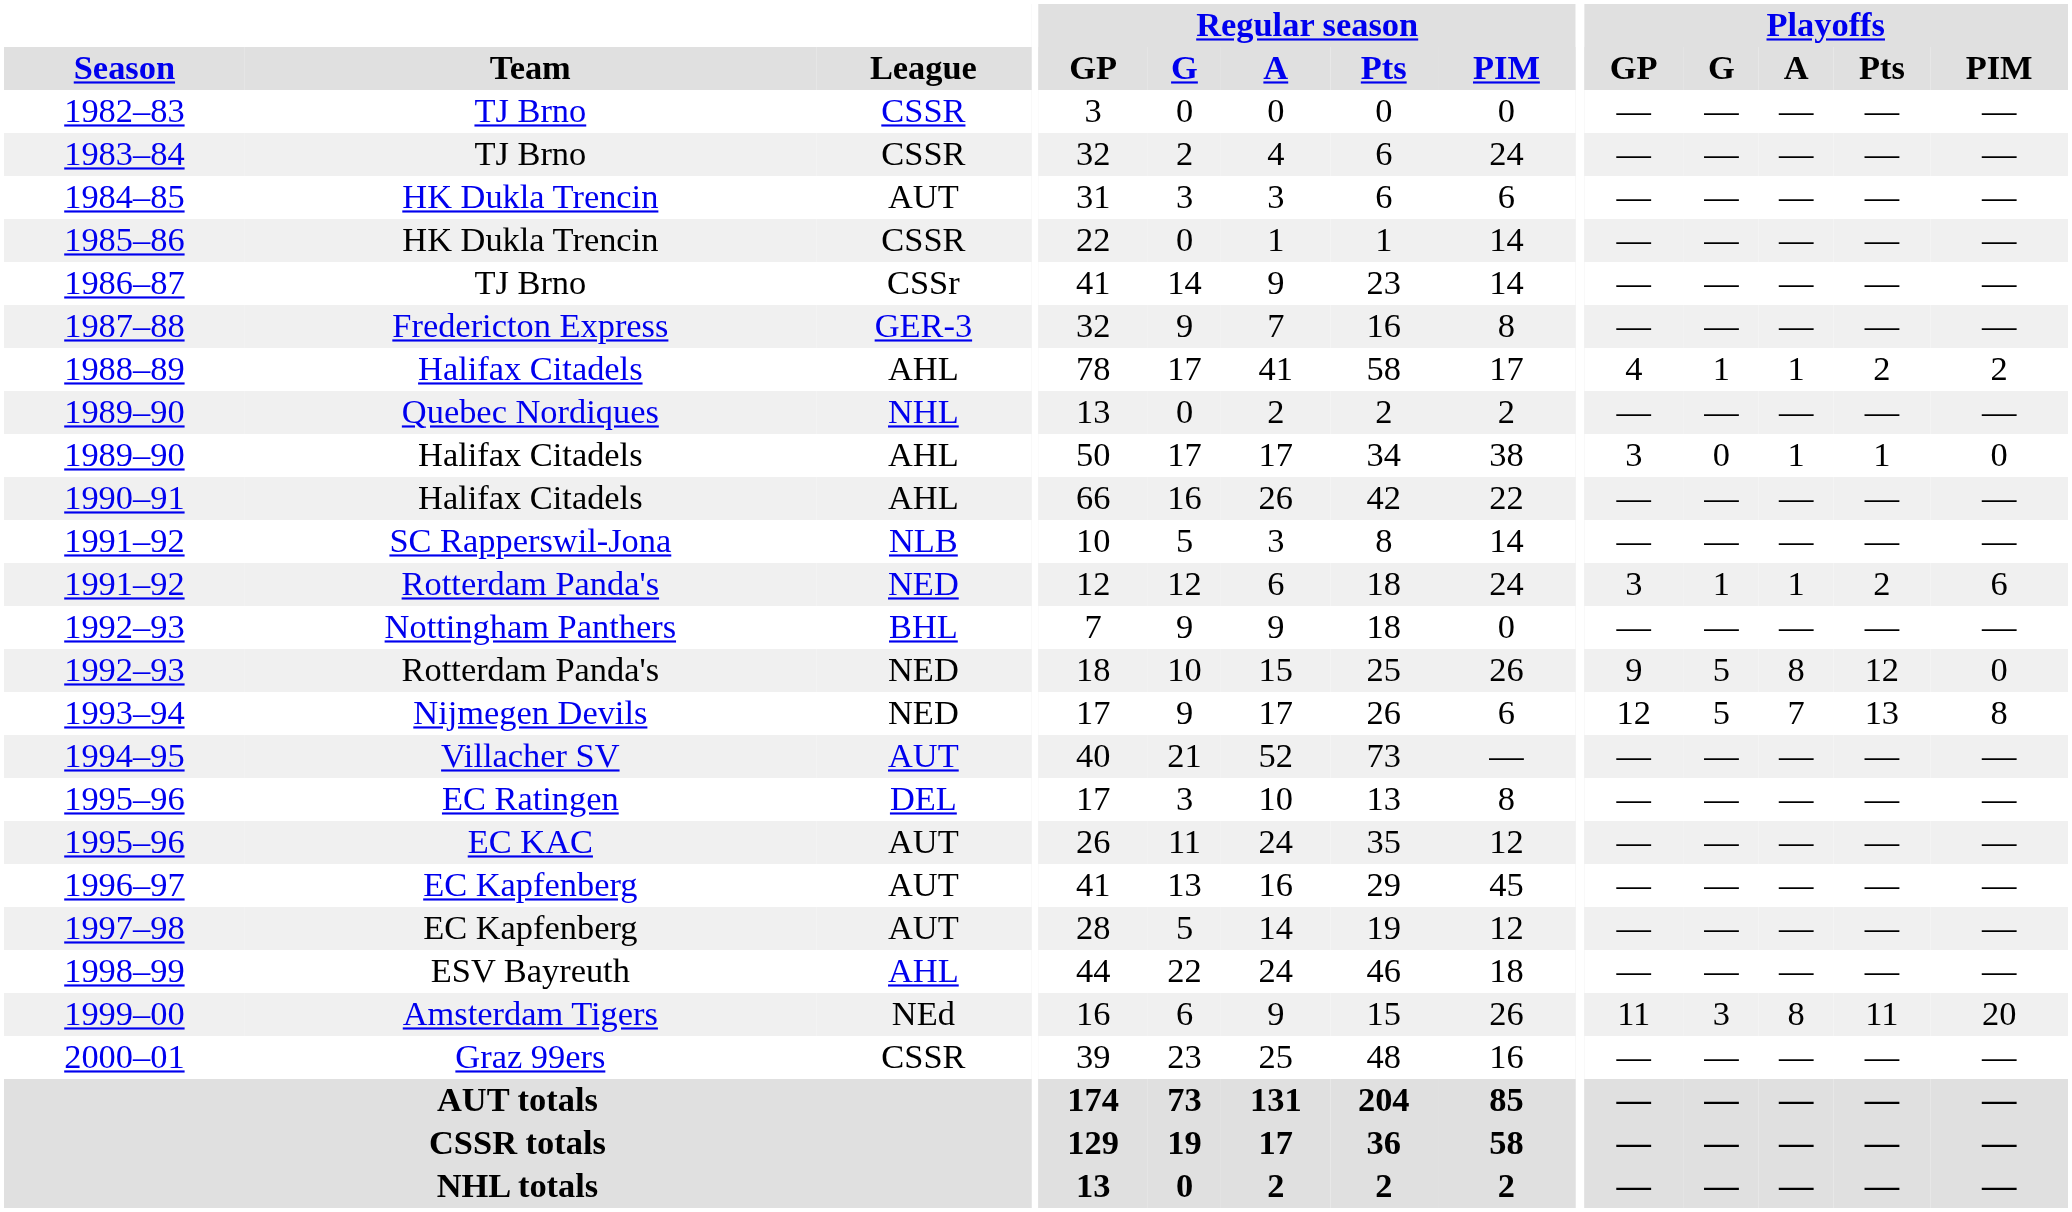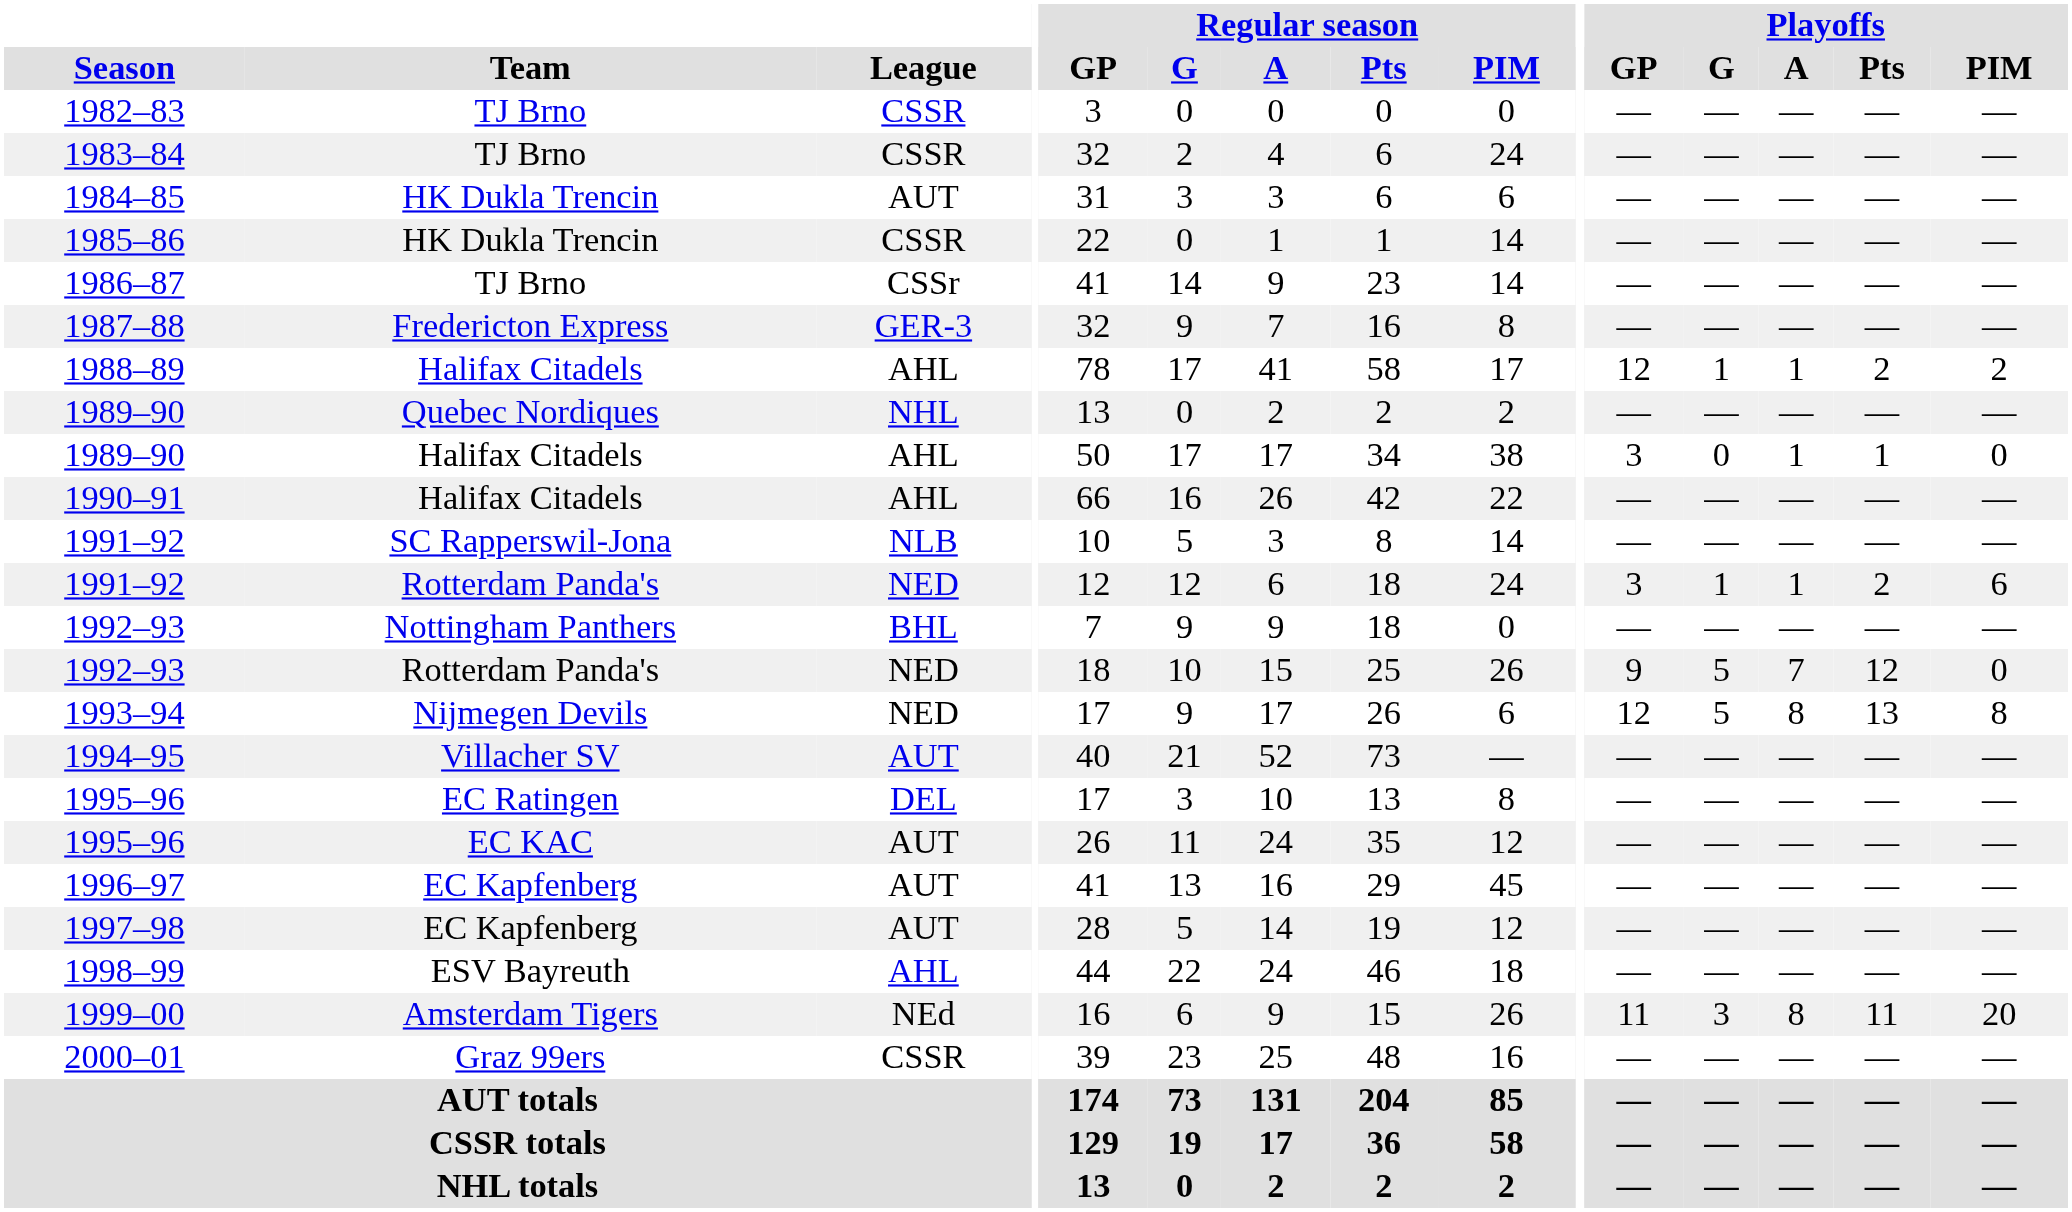 <table border="0" cellpadding="1" cellspacing="0" style="text-align:center; width:60em">
 <tr bgcolor="#e0e0e0">
 <th colspan="3" bgcolor="#ffffff"></th>
 <th rowspan="100" bgcolor="#ffffff"></th>
 <th colspan="5"><a href='#'>Regular season</a></th>
 <th rowspan="100" bgcolor="#ffffff"></th>
 <th colspan="5"><a href='#'>Playoffs</a></th>
 </tr>
 <tr bgcolor="#e0e0e0">
 <th><a href='#'>Season</a></th>
 <th>Team</th>
 <th>League</th>
 <th>GP</th>
 <th><a href='#'>G</a></th>
 <th><a href='#'>A</a></th>
 <th><a href='#'>Pts</a></th>
 <th><a href='#'>PIM</a></th>
 <th>GP</th>
 <th>G</th>
 <th>A</th>
 <th>Pts</th>
 <th>PIM</th>
 </tr>
 <tr>
 <td><a href='#'>1982–83</a></td>
 <td><a href='#'>TJ Brno</a></td>
 <td><a href='#'>CSSR</a></td>
 <td>3</td>
 <td>0</td>
 <td>0</td>
 <td>0</td>
 <td>0</td>
 <td>—</td>
 <td>—</td>
 <td>—</td>
 <td>—</td>
 <td>—</td>
 </tr>
 <tr bgcolor="#f0f0f0">
 <td><a href='#'>1983–84</a></td>
 <td>TJ Brno</td>
 <td>CSSR</td>
 <td>32</td>
 <td>2</td>
 <td>4</td>
 <td>6</td>
 <td>24</td>
 <td>—</td>
 <td>—</td>
 <td>—</td>
 <td>—</td>
 <td>—</td>
 </tr>
 <tr>
 <td><a href='#'>1984–85</a></td>
 <td><a href='#'>HK Dukla Trencin</a></td>
 <td>AUT</td>
 <td>31</td>
 <td>3</td>
 <td>3</td>
 <td>6</td>
 <td>6</td>
 <td>—</td>
 <td>—</td>
 <td>—</td>
 <td>—</td>
 <td>—</td>
 </tr>
 <tr bgcolor="#f0f0f0">
 <td><a href='#'>1985–86</a></td>
 <td>HK Dukla Trencin</td>
 <td>CSSR</td>
 <td>22</td>
 <td>0</td>
 <td>1</td>
 <td>1</td>
 <td>14</td>
 <td>—</td>
 <td>—</td>
 <td>—</td>
 <td>—</td>
 <td>—</td>
 </tr>
 <tr>
 <td><a href='#'>1986–87</a></td>
 <td>TJ Brno</td>
 <td>CSSr</td>
 <td>41</td>
 <td>14</td>
 <td>9</td>
 <td>23</td>
 <td>14</td>
 <td>—</td>
 <td>—</td>
 <td>—</td>
 <td>—</td>
 <td>—</td>
 </tr>
 <tr bgcolor="#f0f0f0">
 <td><a href='#'>1987–88</a></td>
 <td><a href='#'>Fredericton Express</a></td>
 <td><a href='#'>GER-3</a></td>
 <td>32</td>
 <td>9</td>
 <td>7</td>
 <td>16</td>
 <td>8</td>
 <td>—</td>
 <td>—</td>
 <td>—</td>
 <td>—</td>
 <td>—</td>
 </tr>
 <tr>
 <td><a href='#'>1988–89</a></td>
 <td><a href='#'>Halifax Citadels</a></td>
 <td>AHL</td>
 <td>78</td>
 <td>17</td>
 <td>41</td>
 <td>58</td>
 <td>17</td>
-<td>4</td>
+<td>12</td>
 <td>1</td>
 <td>1</td>
 <td>2</td>
 <td>2</td>
 </tr>
 <tr bgcolor="#f0f0f0">
 <td><a href='#'>1989–90</a></td>
 <td><a href='#'>Quebec Nordiques</a></td>
 <td><a href='#'>NHL</a></td>
 <td>13</td>
 <td>0</td>
 <td>2</td>
 <td>2</td>
 <td>2</td>
 <td>—</td>
 <td>—</td>
 <td>—</td>
 <td>—</td>
 <td>—</td>
 </tr>
 <tr>
 <td><a href='#'>1989–90</a></td>
 <td>Halifax Citadels</td>
 <td>AHL</td>
 <td>50</td>
 <td>17</td>
 <td>17</td>
 <td>34</td>
 <td>38</td>
 <td>3</td>
 <td>0</td>
 <td>1</td>
 <td>1</td>
 <td>0</td>
 </tr>
 <tr bgcolor="#f0f0f0">
 <td><a href='#'>1990–91</a></td>
 <td>Halifax Citadels</td>
 <td>AHL</td>
 <td>66</td>
 <td>16</td>
 <td>26</td>
 <td>42</td>
 <td>22</td>
 <td>—</td>
 <td>—</td>
 <td>—</td>
 <td>—</td>
 <td>—</td>
 </tr>
 <tr>
 <td><a href='#'>1991–92</a></td>
 <td><a href='#'>SC Rapperswil-Jona</a></td>
 <td><a href='#'>NLB</a></td>
 <td>10</td>
 <td>5</td>
 <td>3</td>
 <td>8</td>
 <td>14</td>
 <td>—</td>
 <td>—</td>
 <td>—</td>
 <td>—</td>
 <td>—</td>
 </tr>
 <tr bgcolor="#f0f0f0">
 <td><a href='#'>1991–92</a></td>
 <td><a href='#'>Rotterdam Panda's</a></td>
 <td><a href='#'>NED</a></td>
 <td>12</td>
 <td>12</td>
 <td>6</td>
 <td>18</td>
 <td>24</td>
 <td>3</td>
 <td>1</td>
 <td>1</td>
 <td>2</td>
 <td>6</td>
 </tr>
 <tr>
 <td><a href='#'>1992–93</a></td>
 <td><a href='#'>Nottingham Panthers</a></td>
 <td><a href='#'>BHL</a></td>
 <td>7</td>
 <td>9</td>
 <td>9</td>
 <td>18</td>
 <td>0</td>
 <td>—</td>
 <td>—</td>
 <td>—</td>
 <td>—</td>
 <td>—</td>
 </tr>
 <tr bgcolor="#f0f0f0">
 <td><a href='#'>1992–93</a></td>
 <td>Rotterdam Panda's</td>
 <td>NED</td>
 <td>18</td>
 <td>10</td>
 <td>15</td>
 <td>25</td>
 <td>26</td>
 <td>9</td>
 <td>5</td>
-<td>8</td>
+<td>7</td>
 <td>12</td>
 <td>0</td>
 </tr>
 <tr>
 <td><a href='#'>1993–94</a></td>
 <td><a href='#'>Nijmegen Devils</a></td>
 <td>NED</td>
 <td>17</td>
 <td>9</td>
 <td>17</td>
 <td>26</td>
 <td>6</td>
 <td>12</td>
 <td>5</td>
-<td>7</td>
+<td>8</td>
 <td>13</td>
 <td>8</td>
 </tr>
 <tr bgcolor="#f0f0f0">
 <td><a href='#'>1994–95</a></td>
 <td><a href='#'>Villacher SV</a></td>
 <td><a href='#'>AUT</a></td>
 <td>40</td>
 <td>21</td>
 <td>52</td>
 <td>73</td>
 <td>—</td>
 <td>—</td>
 <td>—</td>
 <td>—</td>
 <td>—</td>
 <td>—</td>
 </tr>
 <tr>
 <td><a href='#'>1995–96</a></td>
 <td><a href='#'>EC Ratingen</a></td>
 <td><a href='#'>DEL</a></td>
 <td>17</td>
 <td>3</td>
 <td>10</td>
 <td>13</td>
 <td>8</td>
 <td>—</td>
 <td>—</td>
 <td>—</td>
 <td>—</td>
 <td>—</td>
 </tr>
 <tr bgcolor="#f0f0f0">
 <td><a href='#'>1995–96</a></td>
 <td><a href='#'>EC KAC</a></td>
 <td>AUT</td>
 <td>26</td>
 <td>11</td>
 <td>24</td>
 <td>35</td>
 <td>12</td>
 <td>—</td>
 <td>—</td>
 <td>—</td>
 <td>—</td>
 <td>—</td>
 </tr>
 <tr>
 <td><a href='#'>1996–97</a></td>
 <td><a href='#'>EC Kapfenberg</a></td>
 <td>AUT</td>
 <td>41</td>
 <td>13</td>
 <td>16</td>
 <td>29</td>
 <td>45</td>
 <td>—</td>
 <td>—</td>
 <td>—</td>
 <td>—</td>
 <td>—</td>
 </tr>
 <tr bgcolor="#f0f0f0">
 <td><a href='#'>1997–98</a></td>
 <td>EC Kapfenberg</td>
 <td>AUT</td>
 <td>28</td>
 <td>5</td>
 <td>14</td>
 <td>19</td>
 <td>12</td>
 <td>—</td>
 <td>—</td>
 <td>—</td>
 <td>—</td>
 <td>—</td>
 </tr>
 <tr>
 <td><a href='#'>1998–99</a></td>
 <td>ESV Bayreuth</td>
 <td><a href='#'>AHL</a></td>
 <td>44</td>
 <td>22</td>
 <td>24</td>
 <td>46</td>
 <td>18</td>
 <td>—</td>
 <td>—</td>
 <td>—</td>
 <td>—</td>
 <td>—</td>
 </tr>
 <tr bgcolor="#f0f0f0">
 <td><a href='#'>1999–00</a></td>
 <td><a href='#'>Amsterdam Tigers</a></td>
 <td>NEd</td>
 <td>16</td>
 <td>6</td>
 <td>9</td>
 <td>15</td>
 <td>26</td>
 <td>11</td>
 <td>3</td>
 <td>8</td>
 <td>11</td>
 <td>20</td>
 </tr>
 <tr>
 <td><a href='#'>2000–01</a></td>
 <td><a href='#'>Graz 99ers</a></td>
 <td>CSSR</td>
 <td>39</td>
 <td>23</td>
 <td>25</td>
 <td>48</td>
 <td>16</td>
 <td>—</td>
 <td>—</td>
 <td>—</td>
 <td>—</td>
 <td>—</td>
 </tr>
 <tr bgcolor="#e0e0e0">
 <th colspan="3">AUT totals</th>
 <th>174</th>
 <th>73</th>
 <th>131</th>
 <th>204</th>
 <th>85</th>
 <th>—</th>
 <th>—</th>
 <th>—</th>
 <th>—</th>
 <th>—</th>
 </tr>
 <tr bgcolor="#e0e0e0">
 <th colspan="3">CSSR totals</th>
 <th>129</th>
 <th>19</th>
 <th>17</th>
 <th>36</th>
 <th>58</th>
 <th>—</th>
 <th>—</th>
 <th>—</th>
 <th>—</th>
 <th>—</th>
 </tr>
 <tr bgcolor="#e0e0e0">
 <th colspan="3">NHL totals</th>
 <th>13</th>
 <th>0</th>
 <th>2</th>
 <th>2</th>
 <th>2</th>
 <th>—</th>
 <th>—</th>
 <th>—</th>
 <th>—</th>
 <th>—</th>
 </tr>
 </table>
